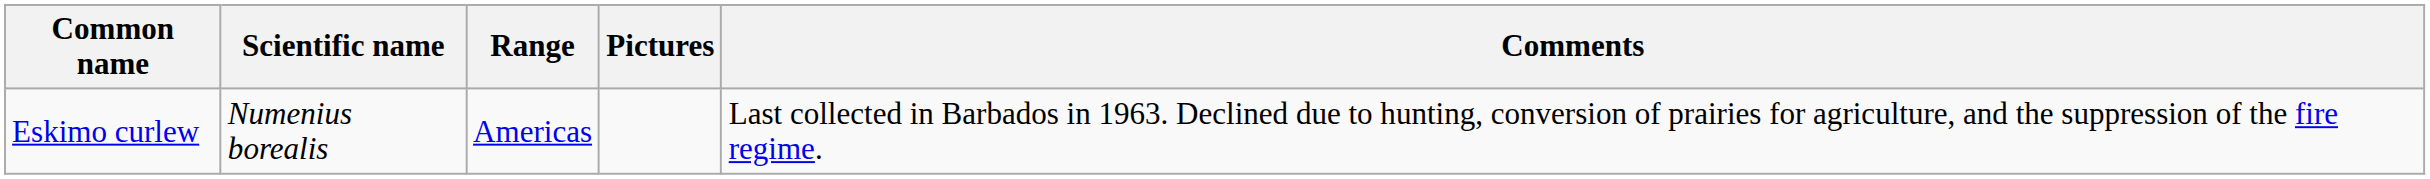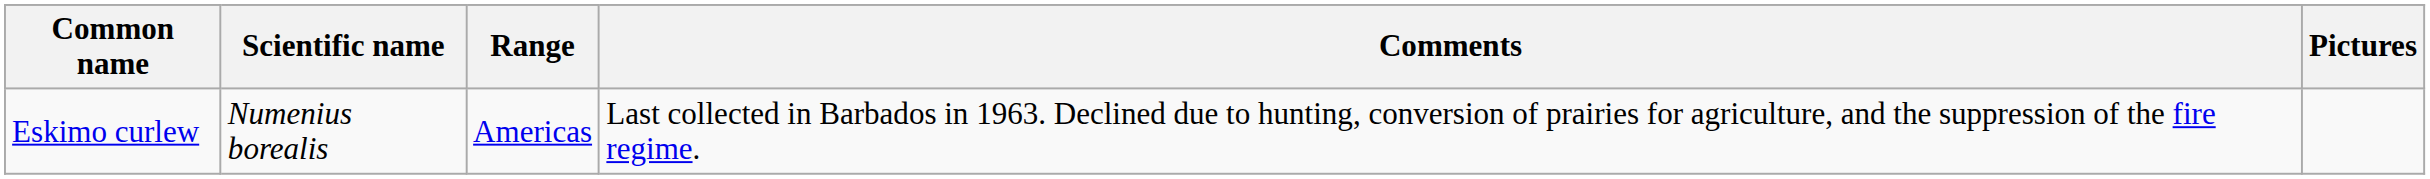 <table class="wikitable sortable">
 <tr>
 <th>Common name</th>
 <th>Scientific name</th>
 <th>Range</th>
+<th class="unsortable">Comments</th>
 <th class="unsortable">Pictures</th>
-<th class="unsortable">Comments</th>
 </tr>
 <tr>
 <td><a href='#'>Eskimo curlew</a></td>
 <td><em>Numenius borealis</em></td>
 <td><a href='#'>Americas</a></td>
+<td>Last collected in Barbados in 1963. Declined due to hunting, conversion of prairies for agriculture, and the suppression of the <a href='#'>fire regime</a>.</td>
 <td></td>
-<td>Last collected in Barbados in 1963. Declined due to hunting, conversion of prairies for agriculture, and the suppression of the <a href='#'>fire regime</a>.</td>
 </tr>
 </table>
